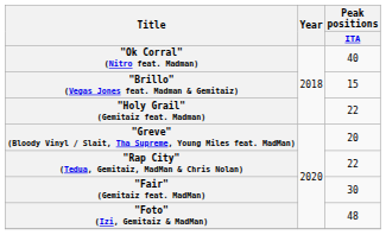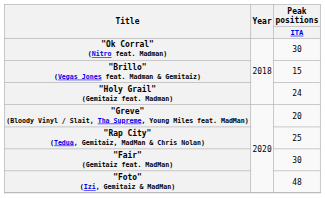 <table class="wikitable plainrowheaders" style="text-align:center">
 <tr>
 <th scope="col" rowspan="2">Title</th>
 <th scope="col" rowspan="2">Year</th>
 <th scope="col" colspan="1">Peak positions</th>
 </tr>
 <tr>
 <th scope="col" style="width:3em;font-size:90%;"><a href='#'>ITA</a><br></th>
 </tr>
 <tr>
 <th scope="row">"Ok Corral" <br><small>(<a href='#'>Nitro</a> feat. Madman)</small></th>
 <td rowspan=3>2018</td>
-<td>40</td>
+<td>30</td>
 </tr>
 <tr>
 <th scope="row">"Brillo" <br><small>(<a href='#'>Vegas Jones</a> feat. Madman & Gemitaiz)</small></th>
 <td>15</td>
 </tr>
 <tr>
 <th scope="row">"Holy Grail" <br><small>(Gemitaiz feat. Madman)</small></th>
-<td>22</td>
+<td>24</td>
 </tr>
 <tr>
 <th scope="row">"Greve" <br><small>(Bloody Vinyl / Slait, <a href='#'>Tha Supreme</a>, Young Miles feat. MadMan)</small></th>
 <td rowspan=4>2020</td>
 <td>20</td>
 </tr>
 <tr>
 <th scope="row">"Rap City" <br><small>(<a href='#'>Tedua</a>, Gemitaiz, MadMan & Chris Nolan)</small></th>
-<td>22</td>
+<td>25</td>
 </tr>
 <tr>
 <th scope="row">"Fair" <br><small>(Gemitaiz feat. MadMan)</small></th>
 <td>30</td>
 </tr>
 <tr>
 <th scope="row">"Foto" <br><small>(<a href='#'>Izi</a>, Gemitaiz & MadMan)</small></th>
 <td>48</td>
 </tr>
 <tr>
 </tr>
 </table>
